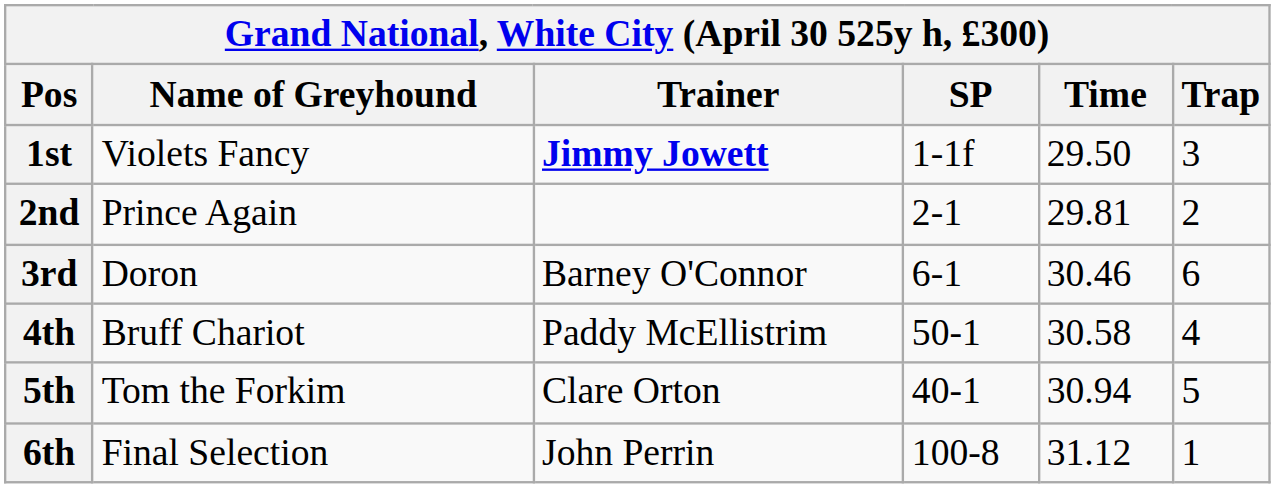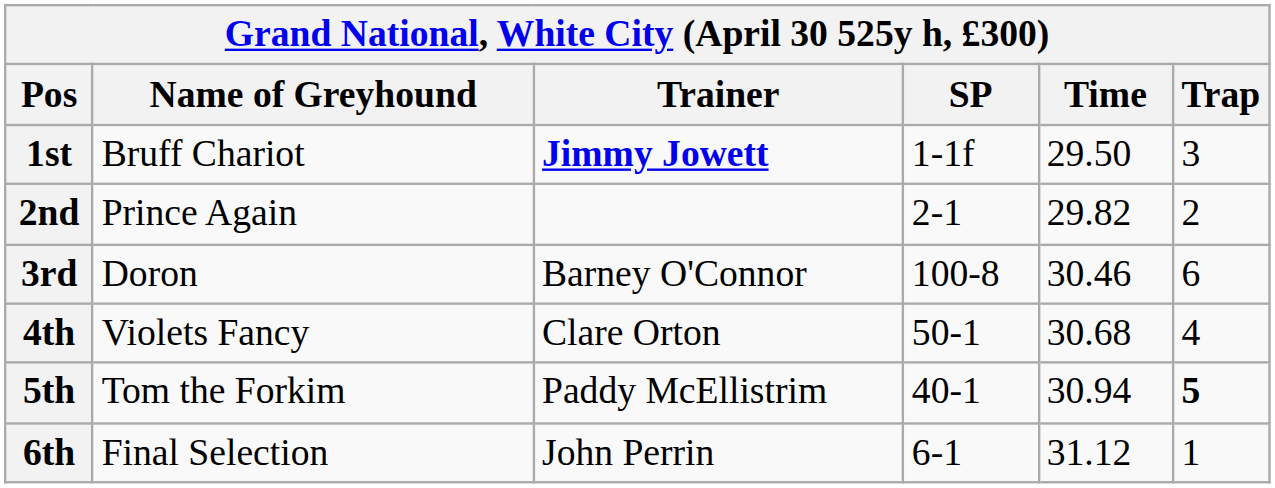 <table class="wikitable">
 <tr>
 <th colspan="6"><a href='#'>Grand National</a>, <a href='#'>White City</a> (April 30 525y h, £300)</th>
 </tr>
 <tr>
 <th width=30>Pos</th>
 <th width=180>Name of Greyhound</th>
 <th width=150>Trainer</th>
 <th width=50>SP</th>
 <th width=50>Time</th>
 <th width=30>Trap</th>
 </tr>
 <tr>
 <th>1st</th>
-<td>Violets Fancy</td>
+<td>Bruff Chariot</td>
 <td><strong><a href='#'>Jimmy Jowett</a></strong></td>
 <td>1-1f</td>
 <td>29.50</td>
 <td>3</td>
 </tr>
 <tr>
 <th>2nd</th>
 <td>Prince Again</td>
 <td></td>
 <td>2-1</td>
-<td>29.81</td>
+<td>29.82</td>
 <td>2</td>
 </tr>
 <tr>
 <th>3rd</th>
 <td>Doron</td>
 <td>Barney O'Connor</td>
-<td>6-1</td>
+<td>100-8</td>
 <td>30.46</td>
 <td>6</td>
 </tr>
 <tr>
 <th>4th</th>
-<td>Bruff Chariot</td>
-<td>Paddy McEllistrim</td>
+<td>Violets Fancy</td>
+<td>Clare Orton</td>
 <td>50-1</td>
-<td>30.58</td>
+<td>30.68</td>
 <td>4</td>
 </tr>
 <tr>
 <th>5th</th>
 <td>Tom the Forkim</td>
-<td>Clare Orton</td>
+<td>Paddy McEllistrim</td>
 <td>40-1</td>
 <td>30.94</td>
-<td>5</td>
+<td><strong>5</strong></td>
 </tr>
 <tr>
 <th>6th</th>
 <td>Final Selection</td>
 <td>John Perrin</td>
-<td>100-8</td>
+<td>6-1</td>
 <td>31.12</td>
 <td>1</td>
 </tr>
 </table>
